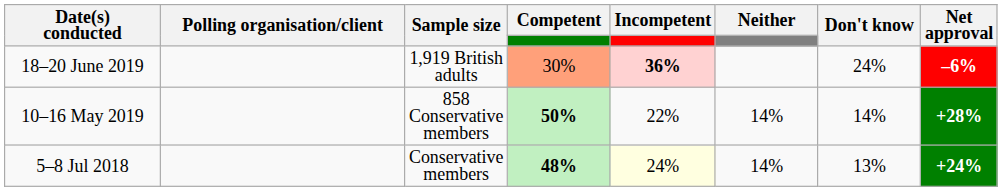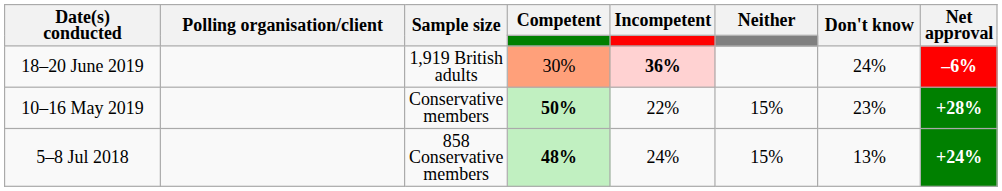 <table class="wikitable collapsible sortable" style="text-align:center;font-size:95%;line-height:14px;">
 <tr>
 <th rowspan="2" style="width:125px;">Date(s)<br>conducted</th>
 <th rowspan="2" style="width:200px;">Polling organisation/client</th>
 <th rowspan="2" style="width:60px;">Sample size</th>
 <th class="unsortable" style="width:80px;">Competent</th>
 <th class="unsortable" style="width: 80px;">Incompetent</th>
 <th class="unsortable" style="width:80px;">Neither</th>
 <th rowspan="2" class="unsortable" style="width:80px;">Don't know</th>
 <th rowspan="2" class="unsortable" style="width:20px;">Net approval</th>
 </tr>
 <tr>
 <th class="unsortable" style="background:green;width:60px;"></th>
 <th class="unsortable" style="background:red;width:60px;"></th>
 <th class="unsortable" style="background:grey;width:60px;"></th>
 </tr>
 <tr>
 <td>18–20 June 2019</td>
 <td></td>
 <td>1,919 British adults</td>
 <td style="background: lightsalmon;">30%</td>
 <td style="background:#FFD2D2"><strong>36%</strong></td>
 <td></td>
 <td>24%</td>
 <td style="background:red;color:white;"><strong>–6%</strong></td>
 </tr>
 <tr>
 <td>10–16 May 2019</td>
 <td></td>
-<td>858 Conservative members</td>
+<td>Conservative members</td>
 <td style="background:#C1F0C1"><strong>50%</strong></td>
 <td>22%</td>
-<td>14%</td>
-<td>14%</td>
+<td>15%</td>
+<td>23%</td>
 <td style="background:green;color:white;"><strong>+28%</strong></td>
 </tr>
 <tr>
 <td>5–8 Jul 2018</td>
 <td></td>
-<td>Conservative members</td>
+<td>858 Conservative members</td>
 <td style="background:#C1F0C1"><strong>48%</strong></td>
-<td style="background: lightyellow;">24%</td>
-<td>14%</td>
+<td>24%</td>
+<td>15%</td>
 <td>13%</td>
 <td style="background:green;color:white;"><strong>+24%</strong></td>
 </tr>
 </table>
